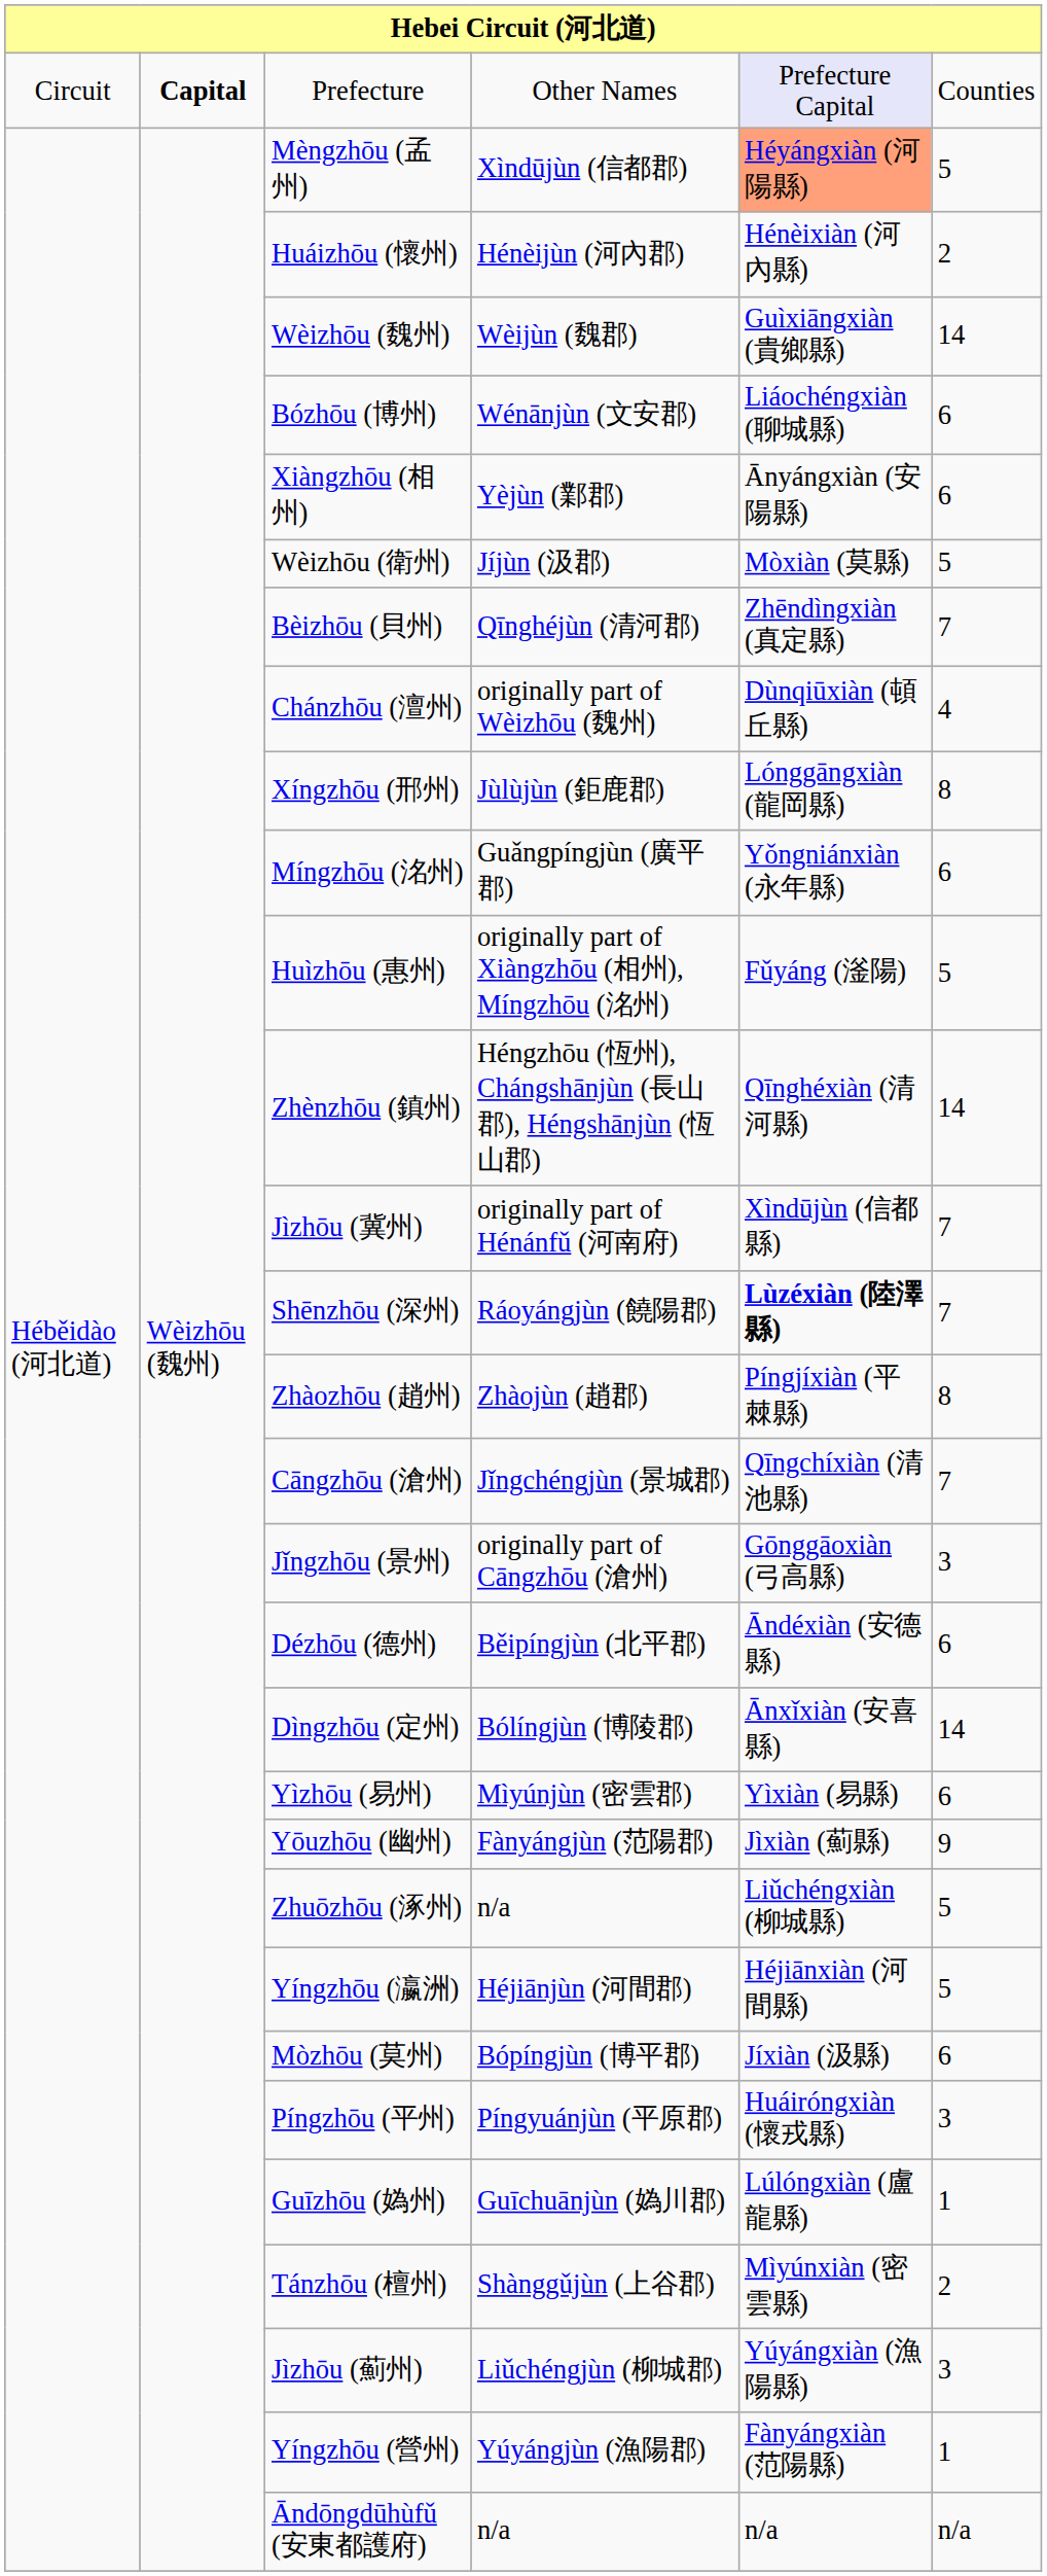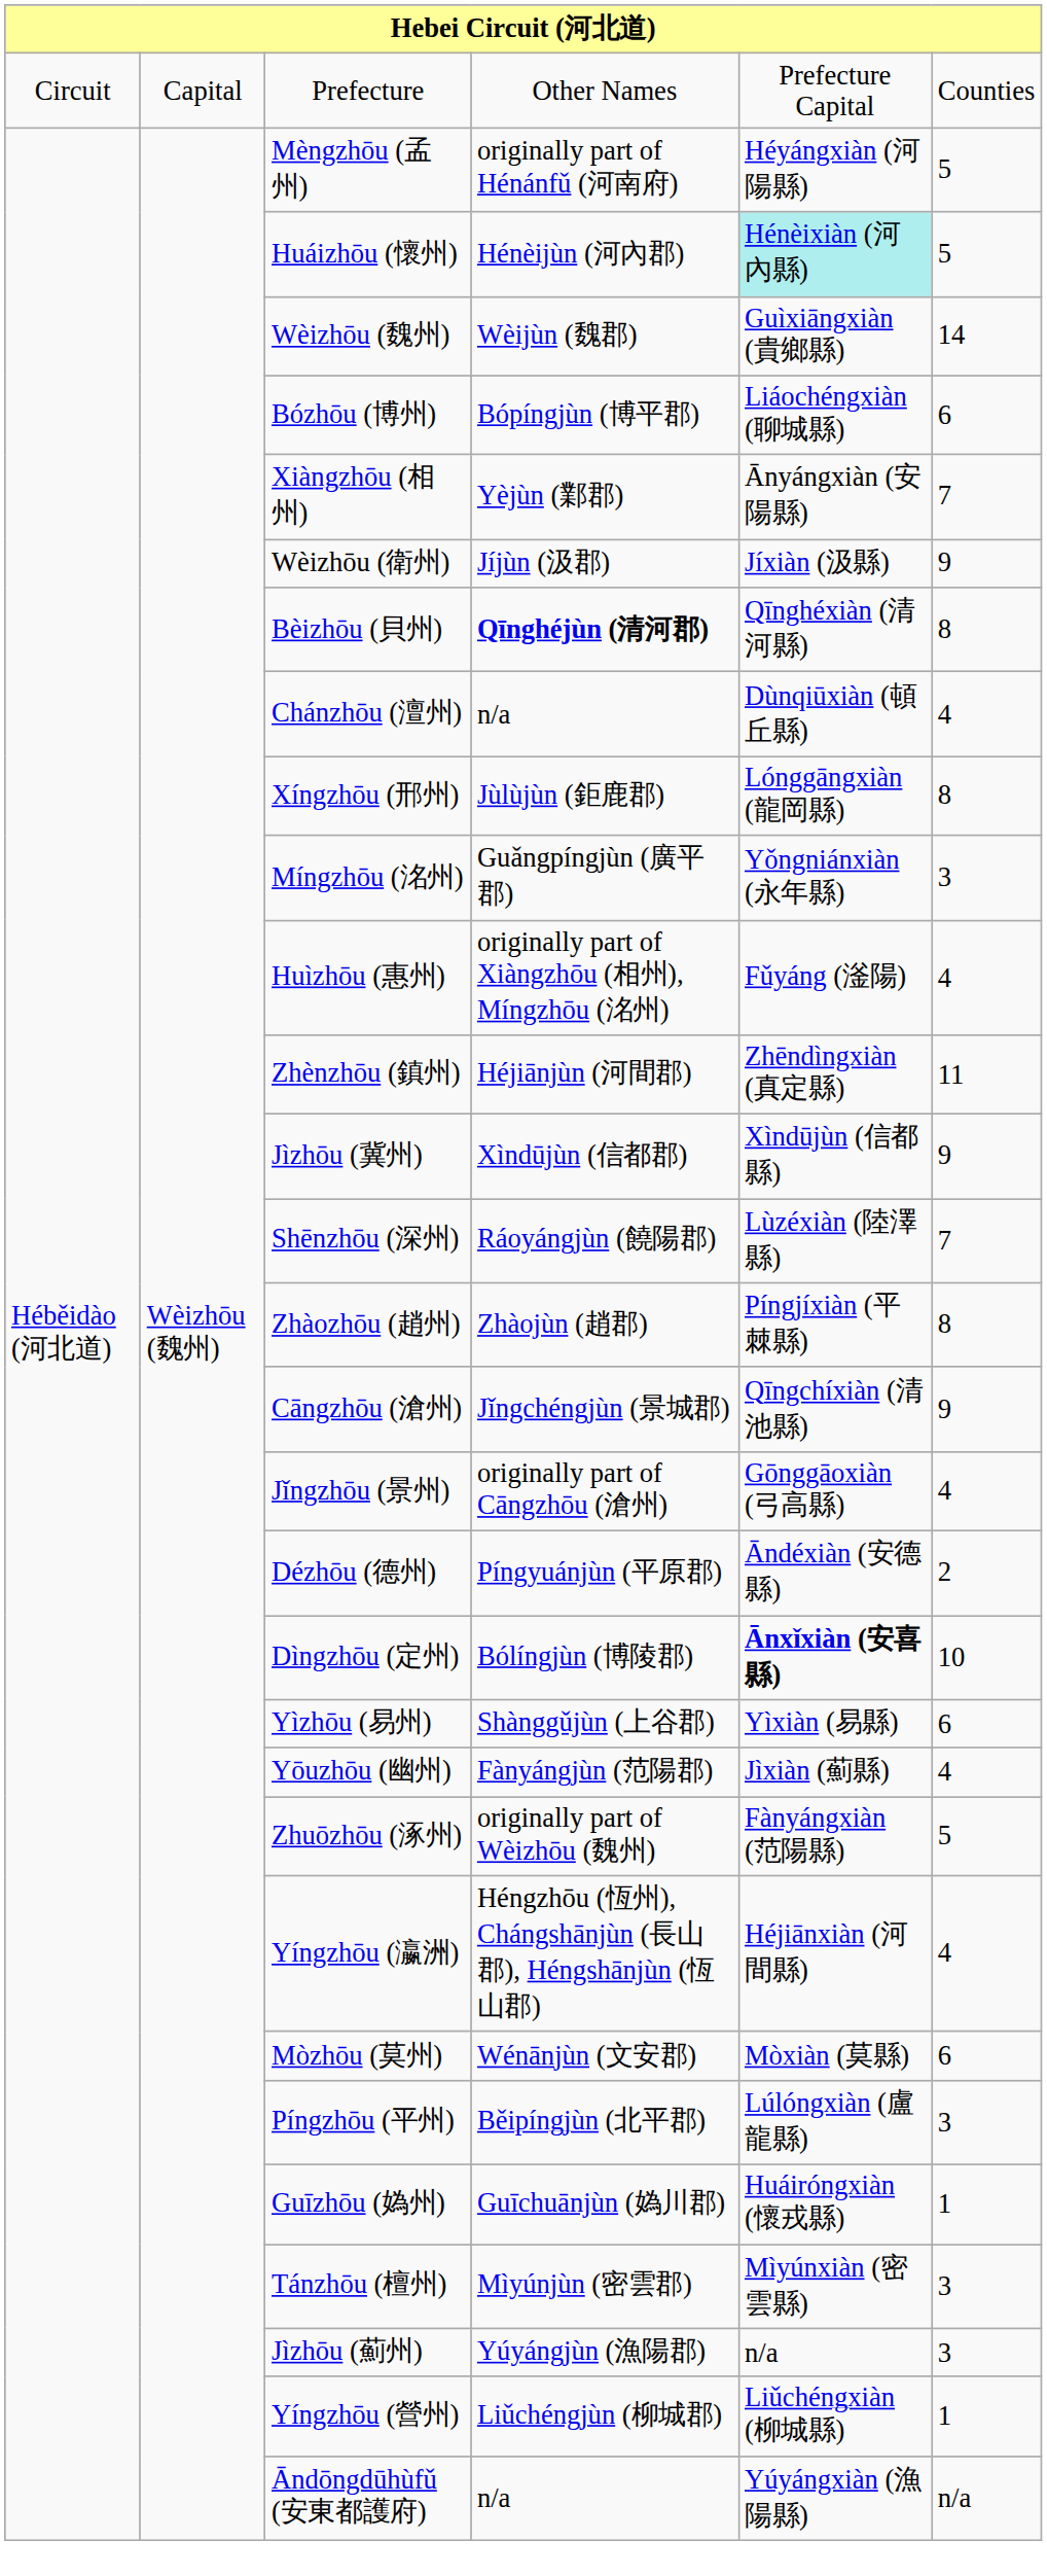 <table class="wikitable collapsible collapsed">
 <tr>
 <th colspan="12" align="center" style="background: #ffff99;"><strong>Hebei Circuit (河北道)</strong></th>
 </tr>
 <tr align="center">
 <td>Circuit</td>
-<td><strong>Capital</strong></td>
+<td>Capital</td>
 <td>Prefecture</td>
 <td>Other Names</td>
-<td style="background: lavender;">Prefecture Capital</td>
+<td>Prefecture Capital</td>
 <td>Counties</td>
 </tr>
 <tr>
 <td rowspan="30"><a href='#'>Héběidào</a> (河北道)</td>
 <td rowspan="30"><a href='#'>Wèizhōu</a> (魏州)</td>
 <td><a href='#'>Mèngzhōu</a> (孟州)</td>
-<td><a href='#'>Xìndūjùn</a> (信都郡)</td>
-<td style="background: lightsalmon;"><a href='#'>Héyángxiàn</a> (河陽縣)</td>
+<td>originally part of <a href='#'>Hénánfǔ</a> (河南府)</td>
+<td><a href='#'>Héyángxiàn</a> (河陽縣)</td>
 <td>5</td>
 </tr>
 <tr>
 <td><a href='#'>Huáizhōu</a> (懷州)</td>
 <td><a href='#'>Hénèijùn</a> (河內郡)</td>
-<td><a href='#'>Hénèixiàn</a> (河內縣)</td>
-<td>2</td>
+<td style="background: paleturquoise;"><a href='#'>Hénèixiàn</a> (河內縣)</td>
+<td>5</td>
 </tr>
 <tr>
 <td><a href='#'>Wèizhōu</a> (魏州)</td>
 <td><a href='#'>Wèijùn</a> (魏郡)</td>
 <td><a href='#'>Guìxiāngxiàn</a> (貴鄉縣)</td>
 <td>14</td>
 </tr>
 <tr>
 <td><a href='#'>Bózhōu</a> (博州)</td>
-<td><a href='#'>Wénānjùn</a> (文安郡)</td>
+<td><a href='#'>Bópíngjùn</a> (博平郡)</td>
 <td><a href='#'>Liáochéngxiàn</a> (聊城縣)</td>
 <td>6</td>
 </tr>
 <tr>
 <td><a href='#'>Xiàngzhōu</a> (相州)</td>
 <td><a href='#'>Yèjùn</a> (鄴郡)</td>
 <td>Ānyángxiàn (安陽縣)</td>
-<td>6</td>
+<td>7</td>
 </tr>
 <tr>
 <td>Wèizhōu (衛州)</td>
 <td><a href='#'>Jíjùn</a> (汲郡)</td>
-<td><a href='#'>Mòxiàn</a> (莫縣)</td>
-<td>5</td>
+<td><a href='#'>Jíxiàn</a> (汲縣)</td>
+<td>9</td>
 </tr>
 <tr>
 <td><a href='#'>Bèizhōu</a> (貝州)</td>
-<td><a href='#'>Qīnghéjùn</a> (清河郡)</td>
-<td><a href='#'>Zhēndìngxiàn</a> (真定縣)</td>
-<td>7</td>
+<td><strong><a href='#'>Qīnghéjùn</a> (清河郡)</strong></td>
+<td><a href='#'>Qīnghéxiàn</a> (清河縣)</td>
+<td>8</td>
 </tr>
 <tr>
 <td><a href='#'>Chánzhōu</a> (澶州)</td>
-<td>originally part of <a href='#'>Wèizhōu</a> (魏州)</td>
+<td>n/a</td>
 <td><a href='#'>Dùnqiūxiàn</a> (頓丘縣)</td>
 <td>4</td>
 </tr>
 <tr>
 <td><a href='#'>Xíngzhōu</a> (邢州)</td>
 <td><a href='#'>Jùlùjùn</a> (鉅鹿郡)</td>
 <td><a href='#'>Lónggāngxiàn</a> (龍岡縣)</td>
 <td>8</td>
 </tr>
 <tr>
 <td><a href='#'>Míngzhōu</a> (洺州)</td>
 <td>Guǎngpíngjùn (廣平郡)</td>
 <td><a href='#'>Yǒngniánxiàn</a> (永年縣)</td>
-<td>6</td>
+<td>3</td>
 </tr>
 <tr>
 <td><a href='#'>Huìzhōu</a> (惠州)</td>
 <td>originally part of <a href='#'>Xiàngzhōu</a> (相州), <a href='#'>Míngzhōu</a> (洺州)</td>
 <td><a href='#'>Fǔyáng</a> (滏陽)</td>
-<td>5</td>
+<td>4</td>
 </tr>
 <tr>
 <td><a href='#'>Zhènzhōu</a> (鎮州)</td>
-<td>Héngzhōu (恆州), <a href='#'>Chángshānjùn</a> (長山郡), <a href='#'>Héngshānjùn</a> (恆山郡)</td>
-<td><a href='#'>Qīnghéxiàn</a> (清河縣)</td>
-<td>14</td>
+<td><a href='#'>Héjiānjùn</a> (河間郡)</td>
+<td><a href='#'>Zhēndìngxiàn</a> (真定縣)</td>
+<td>11</td>
 </tr>
 <tr>
 <td><a href='#'>Jìzhōu</a> (冀州)</td>
-<td>originally part of <a href='#'>Hénánfǔ</a> (河南府)</td>
+<td><a href='#'>Xìndūjùn</a> (信都郡)</td>
 <td><a href='#'>Xìndūjùn</a> (信都縣)</td>
-<td>7</td>
+<td>9</td>
 </tr>
 <tr>
 <td><a href='#'>Shēnzhōu</a> (深州)</td>
 <td><a href='#'>Ráoyángjùn</a> (饒陽郡)</td>
-<td><strong><a href='#'>Lùzéxiàn</a> (陸澤縣)</strong></td>
+<td><a href='#'>Lùzéxiàn</a> (陸澤縣)</td>
 <td>7</td>
 </tr>
 <tr>
 <td><a href='#'>Zhàozhōu</a> (趙州)</td>
 <td><a href='#'>Zhàojùn</a> (趙郡)</td>
 <td><a href='#'>Píngjíxiàn</a> (平棘縣)</td>
 <td>8</td>
 </tr>
 <tr>
 <td><a href='#'>Cāngzhōu</a> (滄州)</td>
 <td><a href='#'>Jǐngchéngjùn</a> (景城郡)</td>
 <td><a href='#'>Qīngchíxiàn</a> (清池縣)</td>
-<td>7</td>
+<td>9</td>
 </tr>
 <tr>
 <td><a href='#'>Jǐngzhōu</a> (景州)</td>
 <td>originally part of <a href='#'>Cāngzhōu</a> (滄州)</td>
 <td><a href='#'>Gōnggāoxiàn</a> (弓高縣)</td>
-<td>3</td>
+<td>4</td>
 </tr>
 <tr>
 <td><a href='#'>Dézhōu</a> (德州)</td>
-<td><a href='#'>Běipíngjùn</a> (北平郡)</td>
+<td><a href='#'>Píngyuánjùn</a> (平原郡)</td>
 <td><a href='#'>Āndéxiàn</a> (安德縣)</td>
-<td>6</td>
+<td>2</td>
 </tr>
 <tr>
 <td><a href='#'>Dìngzhōu</a> (定州)</td>
 <td><a href='#'>Bólíngjùn</a> (博陵郡)</td>
-<td><a href='#'>Ānxǐxiàn</a> (安喜縣)</td>
-<td>14</td>
+<td><strong><a href='#'>Ānxǐxiàn</a> (安喜縣)</strong></td>
+<td>10</td>
 </tr>
 <tr>
 <td><a href='#'>Yìzhōu</a> (易州)</td>
-<td><a href='#'>Mìyúnjùn</a> (密雲郡)</td>
+<td><a href='#'>Shànggǔjùn</a> (上谷郡)</td>
 <td><a href='#'>Yìxiàn</a> (易縣)</td>
 <td>6</td>
 </tr>
 <tr>
 <td><a href='#'>Yōuzhōu</a> (幽州)</td>
 <td><a href='#'>Fànyángjùn</a> (范陽郡)</td>
 <td><a href='#'>Jìxiàn</a> (薊縣)</td>
-<td>9</td>
+<td>4</td>
 </tr>
 <tr>
 <td><a href='#'>Zhuōzhōu</a> (涿州)</td>
-<td>n/a</td>
-<td><a href='#'>Liǔchéngxiàn</a> (柳城縣)</td>
+<td>originally part of <a href='#'>Wèizhōu</a> (魏州)</td>
+<td><a href='#'>Fànyángxiàn</a> (范陽縣)</td>
 <td>5</td>
 </tr>
 <tr>
 <td><a href='#'>Yíngzhōu</a> (瀛洲)</td>
-<td><a href='#'>Héjiānjùn</a> (河間郡)</td>
+<td>Héngzhōu (恆州), <a href='#'>Chángshānjùn</a> (長山郡), <a href='#'>Héngshānjùn</a> (恆山郡)</td>
 <td><a href='#'>Héjiānxiàn</a> (河間縣)</td>
-<td>5</td>
+<td>4</td>
 </tr>
 <tr>
 <td><a href='#'>Mòzhōu</a> (莫州)</td>
-<td><a href='#'>Bópíngjùn</a> (博平郡)</td>
-<td><a href='#'>Jíxiàn</a> (汲縣)</td>
+<td><a href='#'>Wénānjùn</a> (文安郡)</td>
+<td><a href='#'>Mòxiàn</a> (莫縣)</td>
 <td>6</td>
 </tr>
 <tr>
 <td><a href='#'>Píngzhōu</a> (平州)</td>
-<td><a href='#'>Píngyuánjùn</a> (平原郡)</td>
-<td><a href='#'>Huáiróngxiàn</a> (懷戎縣)</td>
+<td><a href='#'>Běipíngjùn</a> (北平郡)</td>
+<td><a href='#'>Lúlóngxiàn</a> (盧龍縣)</td>
 <td>3</td>
 </tr>
 <tr>
 <td><a href='#'>Guīzhōu</a> (媯州)</td>
 <td><a href='#'>Guīchuānjùn</a> (媯川郡)</td>
-<td><a href='#'>Lúlóngxiàn</a> (盧龍縣)</td>
+<td><a href='#'>Huáiróngxiàn</a> (懷戎縣)</td>
 <td>1</td>
 </tr>
 <tr>
 <td><a href='#'>Tánzhōu</a> (檀州)</td>
-<td><a href='#'>Shànggǔjùn</a> (上谷郡)</td>
+<td><a href='#'>Mìyúnjùn</a> (密雲郡)</td>
 <td><a href='#'>Mìyúnxiàn</a> (密雲縣)</td>
-<td>2</td>
+<td>3</td>
 </tr>
 <tr>
 <td><a href='#'>Jìzhōu</a> (薊州)</td>
-<td><a href='#'>Liǔchéngjùn</a> (柳城郡)</td>
-<td><a href='#'>Yúyángxiàn</a> (漁陽縣)</td>
+<td><a href='#'>Yúyángjùn</a> (漁陽郡)</td>
+<td>n/a</td>
 <td>3</td>
 </tr>
 <tr>
 <td><a href='#'>Yíngzhōu</a> (營州)</td>
-<td><a href='#'>Yúyángjùn</a> (漁陽郡)</td>
-<td><a href='#'>Fànyángxiàn</a> (范陽縣)</td>
+<td><a href='#'>Liǔchéngjùn</a> (柳城郡)</td>
+<td><a href='#'>Liǔchéngxiàn</a> (柳城縣)</td>
 <td>1</td>
 </tr>
 <tr>
 <td><a href='#'>Āndōngdūhùfǔ</a> (安東都護府)</td>
 <td>n/a</td>
-<td>n/a</td>
+<td><a href='#'>Yúyángxiàn</a> (漁陽縣)</td>
 <td>n/a</td>
 </tr>
 </table>
